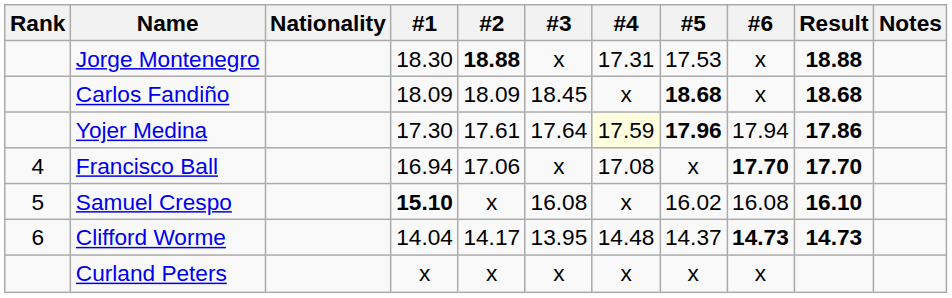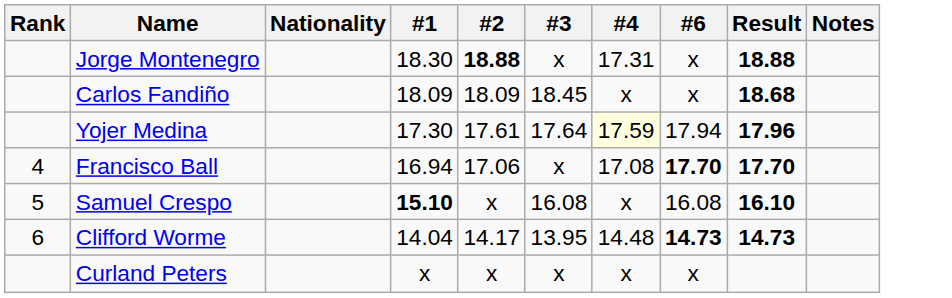 <table class="wikitable sortable" style="text-align:center;font-size:95%">
 <tr>
 <th>Rank</th>
 <th>Name</th>
 <th>Nationality</th>
 <th>#1</th>
 <th>#2</th>
 <th>#3</th>
 <th>#4</th>
-<th>#5</th>
 <th>#6</th>
 <th>Result</th>
 <th>Notes</th>
 </tr>
 <tr>
 <td></td>
 <td align=left><a href='#'>Jorge Montenegro</a></td>
 <td align=left></td>
 <td>18.30</td>
 <td><strong>18.88</strong></td>
 <td>x</td>
 <td>17.31</td>
-<td>17.53</td>
 <td>x</td>
 <td><strong>18.88</strong></td>
 <td></td>
 </tr>
 <tr>
 <td></td>
 <td align=left><a href='#'>Carlos Fandiño</a></td>
 <td align=left></td>
 <td>18.09</td>
 <td>18.09</td>
 <td>18.45</td>
 <td>x</td>
-<td><strong>18.68</strong></td>
 <td>x</td>
 <td><strong>18.68</strong></td>
 <td></td>
 </tr>
 <tr>
 <td></td>
 <td align=left><a href='#'>Yojer Medina</a></td>
 <td align=left></td>
 <td>17.30</td>
 <td>17.61</td>
 <td>17.64</td>
 <td style="background: lightyellow;">17.59</td>
+<td>17.94</td>
 <td><strong>17.96</strong></td>
-<td>17.94</td>
-<td><strong>17.86</strong></td>
 <td></td>
 </tr>
 <tr>
 <td>4</td>
 <td align=left><a href='#'>Francisco Ball</a></td>
 <td align=left></td>
 <td>16.94</td>
 <td>17.06</td>
 <td>x</td>
 <td>17.08</td>
-<td>x</td>
 <td><strong>17.70</strong></td>
 <td><strong>17.70</strong></td>
 <td></td>
 </tr>
 <tr>
 <td>5</td>
 <td align=left><a href='#'>Samuel Crespo</a></td>
 <td align=left></td>
 <td><strong>15.10</strong></td>
 <td>x</td>
 <td>16.08</td>
 <td>x</td>
-<td>16.02</td>
 <td>16.08</td>
 <td><strong>16.10</strong></td>
 <td></td>
 </tr>
 <tr>
 <td>6</td>
 <td align=left><a href='#'>Clifford Worme</a></td>
 <td align=left></td>
 <td>14.04</td>
 <td>14.17</td>
 <td>13.95</td>
 <td>14.48</td>
-<td>14.37</td>
 <td><strong>14.73</strong></td>
 <td><strong>14.73</strong></td>
 <td></td>
 </tr>
 <tr>
 <td></td>
 <td align=left><a href='#'>Curland Peters</a></td>
 <td align=left></td>
 <td>x</td>
 <td>x</td>
 <td>x</td>
 <td>x</td>
 <td>x</td>
-<td>x</td>
 <td><strong></strong></td>
 <td></td>
 </tr>
 </table>
